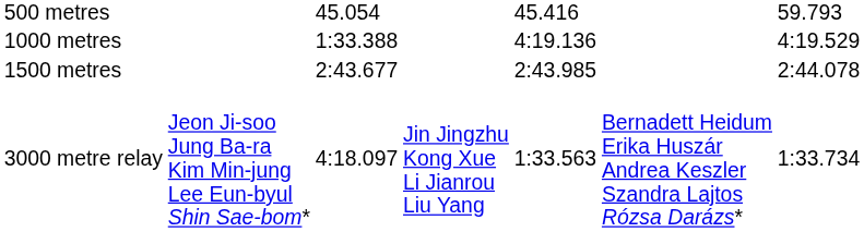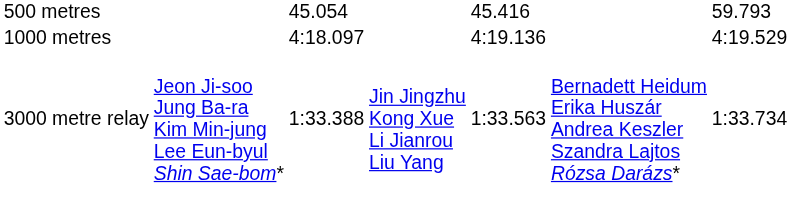 <table>
 <tr>
 <td>500 metres<br></td>
 <td></td>
 <td>45.054</td>
 <td></td>
 <td>45.416</td>
 <td></td>
 <td>59.793</td>
 </tr>
 <tr>
 <td>1000 metres<br></td>
 <td></td>
-<td>1:33.388</td>
+<td>4:18.097</td>
 <td></td>
 <td>4:19.136</td>
 <td></td>
 <td>4:19.529</td>
 </tr>
 <tr>
-<td>1500 metres<br></td>
-<td></td>
-<td>2:43.677</td>
-<td></td>
-<td>2:43.985</td>
-<td></td>
-<td>2:44.078</td>
-</tr>
-<tr>
 <td>3000 metre relay<br></td>
 <td><br><a href='#'>Jeon Ji-soo</a><br><a href='#'>Jung Ba-ra</a><br><a href='#'>Kim Min-jung</a><br><a href='#'>Lee Eun-byul</a><br><em><a href='#'>Shin Sae-bom</a></em>*</td>
-<td>4:18.097</td>
+<td>1:33.388</td>
 <td><br><a href='#'>Jin Jingzhu</a><br><a href='#'>Kong Xue</a><br><a href='#'>Li Jianrou</a><br><a href='#'>Liu Yang</a></td>
 <td>1:33.563</td>
 <td><br><a href='#'>Bernadett Heidum</a><br><a href='#'>Erika Huszár</a><br><a href='#'>Andrea Keszler</a><br><a href='#'>Szandra Lajtos</a><br><em><a href='#'>Rózsa Darázs</a></em>*</td>
 <td>1:33.734</td>
 </tr>
 </table>
